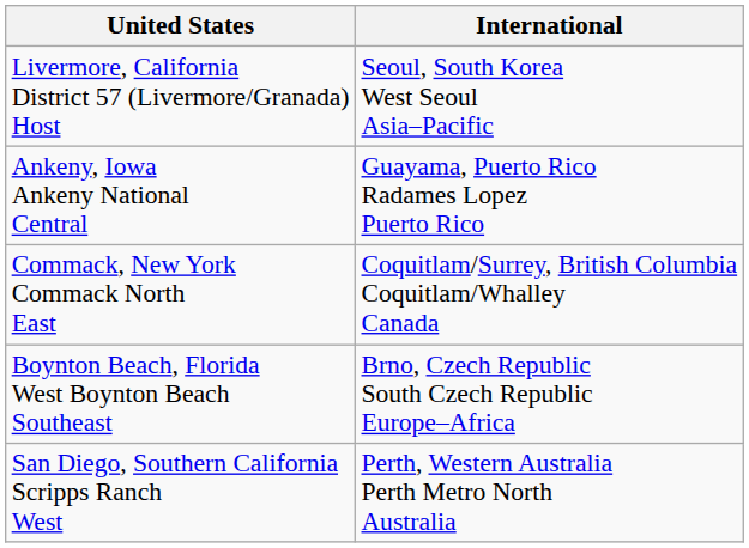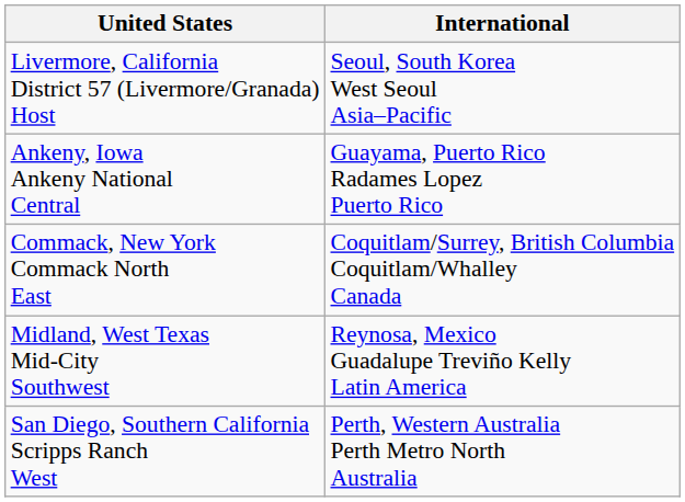 <table class="wikitable">
 <tr>
 <th>United States</th>
 <th>International</th>
 </tr>
 <tr>
 <td> <a href='#'>Livermore</a>, <a href='#'>California</a><br>District 57 (Livermore/Granada) <br><a href='#'>Host</a></td>
 <td> <a href='#'>Seoul</a>, <a href='#'>South Korea</a><br>West Seoul <br><a href='#'>Asia–Pacific</a></td>
 </tr>
 <tr>
 <td> <a href='#'>Ankeny</a>, <a href='#'>Iowa</a><br>Ankeny National <br><a href='#'>Central</a></td>
 <td> <a href='#'>Guayama</a>, <a href='#'>Puerto Rico</a><br>Radames Lopez <br><a href='#'>Puerto Rico</a></td>
 </tr>
 <tr>
 <td> <a href='#'>Commack</a>, <a href='#'>New York</a><br>Commack North <br><a href='#'>East</a></td>
 <td> <a href='#'>Coquitlam</a>/<a href='#'>Surrey</a>, <a href='#'>British Columbia</a><br>Coquitlam/Whalley <br><a href='#'>Canada</a></td>
 </tr>
 <tr>
-<td> <a href='#'>Boynton Beach</a>, <a href='#'>Florida</a><br>West Boynton Beach <br><a href='#'>Southeast</a></td>
-<td> <a href='#'>Brno</a>, <a href='#'>Czech Republic</a><br>South Czech Republic <br><a href='#'>Europe–Africa</a></td>
+<td> <a href='#'>Midland</a>, <a href='#'>West Texas</a><br>Mid-City <br><a href='#'>Southwest</a></td>
+<td> <a href='#'>Reynosa</a>, <a href='#'>Mexico</a><br>Guadalupe Treviño Kelly <br><a href='#'>Latin America</a></td>
 </tr>
 <tr>
 <td> <a href='#'>San Diego</a>, <a href='#'>Southern California</a><br>Scripps Ranch <br><a href='#'>West</a></td>
 <td>  <a href='#'>Perth</a>, <a href='#'>Western Australia</a><br>Perth Metro North <br><a href='#'>Australia</a></td>
 </tr>
 </table>
